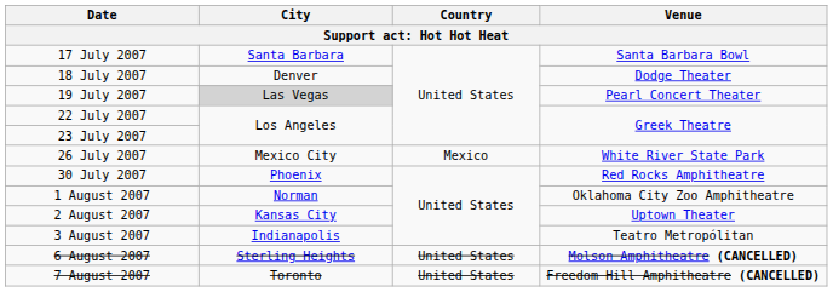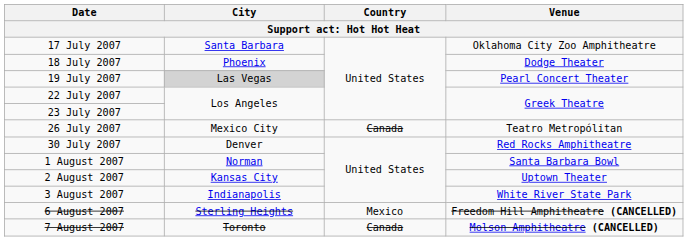 <table class="wikitable" style="text-align:center;">
 <tr>
 <th width="200">Date</th>
 <th width="200">City</th>
 <th width="150">Country</th>
 <th width="300">Venue</th>
 </tr>
 <tr>
 <th colspan="4">Support act: Hot Hot Heat</th>
 </tr>
 <tr>
 <td>17 July 2007</td>
 <td><a href='#'>Santa Barbara</a></td>
 <td rowspan="5">United States</td>
-<td><a href='#'>Santa Barbara Bowl</a></td>
+<td>Oklahoma City Zoo Amphitheatre</td>
 </tr>
 <tr>
 <td>18 July 2007</td>
-<td>Denver</td>
+<td><a href='#'>Phoenix</a></td>
 <td><a href='#'>Dodge Theater</a></td>
 </tr>
 <tr>
 <td>19 July 2007</td>
 <td style="background: lightgrey;">Las Vegas</td>
 <td><a href='#'>Pearl Concert Theater</a></td>
 </tr>
 <tr>
 <td>22 July 2007</td>
 <td rowspan="2">Los Angeles</td>
 <td rowspan="2"><a href='#'>Greek Theatre</a></td>
 </tr>
 <tr>
 <td>23 July 2007</td>
 </tr>
 <tr>
 <td>26 July 2007</td>
 <td>Mexico City</td>
-<td>Mexico</td>
-<td><a href='#'>White River State Park</a></td>
+<td><s>Canada</s></td>
+<td>Teatro Metropólitan</td>
 </tr>
 <tr>
 <td>30 July 2007</td>
-<td><a href='#'>Phoenix</a></td>
+<td>Denver</td>
 <td rowspan="4">United States</td>
 <td><a href='#'>Red Rocks Amphitheatre</a></td>
 </tr>
 <tr>
 <td>1 August 2007</td>
 <td><a href='#'>Norman</a></td>
-<td>Oklahoma City Zoo Amphitheatre</td>
+<td><a href='#'>Santa Barbara Bowl</a></td>
 </tr>
 <tr>
 <td>2 August 2007</td>
 <td><a href='#'>Kansas City</a></td>
 <td><a href='#'>Uptown Theater</a></td>
 </tr>
 <tr>
 <td>3 August 2007</td>
 <td><a href='#'>Indianapolis</a></td>
-<td>Teatro Metropólitan</td>
+<td><a href='#'>White River State Park</a></td>
 </tr>
 <tr>
 <td><s>6 August 2007</s></td>
 <td><s><a href='#'>Sterling Heights</a></s></td>
-<td><s>United States</s></td>
-<td><s><a href='#'>Molson Amphitheatre</a></s> <strong><span>(CANCELLED)</span></strong></td>
+<td>Mexico</td>
+<td><s>Freedom Hill Amphitheatre</s> <strong><span>(CANCELLED)</span></strong></td>
 </tr>
 <tr>
 <td><s>7 August 2007</s></td>
 <td><s>Toronto</s></td>
-<td><s>United States</s></td>
-<td><s>Freedom Hill Amphitheatre</s> <strong><span>(CANCELLED)</span></strong></td>
+<td><s>Canada</s></td>
+<td><s><a href='#'>Molson Amphitheatre</a></s> <strong><span>(CANCELLED)</span></strong></td>
 </tr>
 </table>
